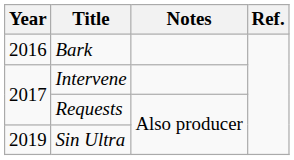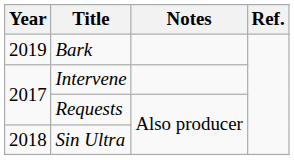 <table class="wikitable">
 <tr>
 <th>Year</th>
 <th>Title</th>
 <th>Notes</th>
 <th>Ref.</th>
 </tr>
 <tr>
-<td>2016</td>
+<td>2019</td>
 <td><em>Bark</em></td>
 <td></td>
 <td rowspan="4"></td>
 </tr>
 <tr>
 <td rowspan="2">2017</td>
 <td><em>Intervene</em></td>
 <td></td>
 </tr>
 <tr>
 <td><em>Requests</em></td>
 <td rowspan="2">Also producer</td>
 </tr>
 <tr>
-<td>2019</td>
+<td>2018</td>
 <td><em>Sin Ultra</em></td>
 </tr>
 </table>
